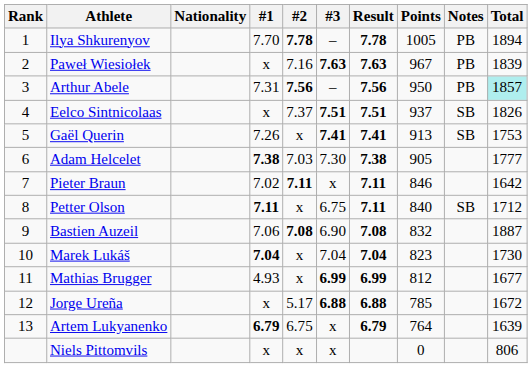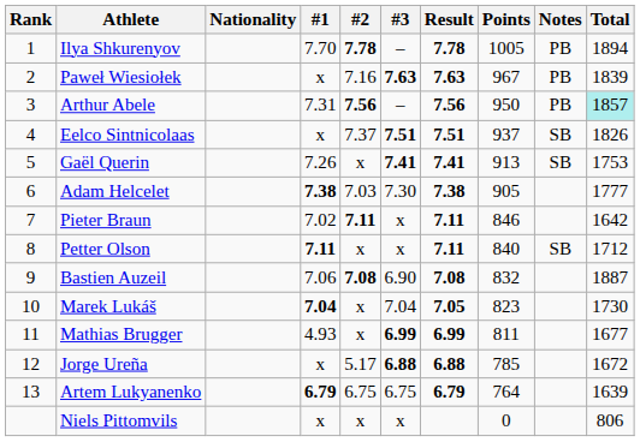 <table class="wikitable sortable" style="text-align:center">
 <tr>
 <th>Rank</th>
 <th>Athlete</th>
 <th>Nationality</th>
 <th>#1</th>
 <th>#2</th>
 <th>#3</th>
 <th>Result</th>
 <th>Points</th>
 <th>Notes</th>
 <th>Total</th>
 </tr>
 <tr>
 <td>1</td>
 <td align=left><a href='#'>Ilya Shkurenyov</a></td>
 <td align=left></td>
 <td>7.70</td>
 <td><strong>7.78</strong></td>
 <td>–</td>
 <td><strong>7.78</strong></td>
 <td>1005</td>
 <td>PB</td>
 <td>1894</td>
 </tr>
 <tr>
 <td>2</td>
 <td align=left><a href='#'>Paweł Wiesiołek</a></td>
 <td align=left></td>
 <td>x</td>
 <td>7.16</td>
 <td><strong>7.63</strong></td>
 <td><strong>7.63</strong></td>
 <td>967</td>
 <td>PB</td>
 <td>1839</td>
 </tr>
 <tr>
 <td>3</td>
 <td align=left><a href='#'>Arthur Abele</a></td>
 <td align=left></td>
 <td>7.31</td>
 <td><strong>7.56</strong></td>
 <td>–</td>
 <td><strong>7.56</strong></td>
 <td>950</td>
 <td>PB</td>
 <td style="background: paleturquoise;">1857</td>
 </tr>
 <tr>
 <td>4</td>
 <td align=left><a href='#'>Eelco Sintnicolaas</a></td>
 <td align=left></td>
 <td>x</td>
 <td>7.37</td>
 <td><strong>7.51</strong></td>
 <td><strong>7.51</strong></td>
 <td>937</td>
 <td>SB</td>
 <td>1826</td>
 </tr>
 <tr>
 <td>5</td>
 <td align=left><a href='#'>Gaël Querin</a></td>
 <td align=left></td>
 <td>7.26</td>
 <td>x</td>
 <td><strong>7.41</strong></td>
 <td><strong>7.41</strong></td>
 <td>913</td>
 <td>SB</td>
 <td>1753</td>
 </tr>
 <tr>
 <td>6</td>
 <td align=left><a href='#'>Adam Helcelet</a></td>
 <td align=left></td>
 <td><strong>7.38</strong></td>
 <td>7.03</td>
 <td>7.30</td>
 <td><strong>7.38</strong></td>
 <td>905</td>
 <td></td>
 <td>1777</td>
 </tr>
 <tr>
 <td>7</td>
 <td align=left><a href='#'>Pieter Braun</a></td>
 <td align=left></td>
 <td>7.02</td>
 <td><strong>7.11</strong></td>
 <td>x</td>
 <td><strong>7.11</strong></td>
 <td>846</td>
 <td></td>
 <td>1642</td>
 </tr>
 <tr>
 <td>8</td>
 <td align=left><a href='#'>Petter Olson</a></td>
 <td align=left></td>
 <td><strong>7.11</strong></td>
 <td>x</td>
-<td>6.75</td>
+<td>x</td>
 <td><strong>7.11</strong></td>
 <td>840</td>
 <td>SB</td>
 <td>1712</td>
 </tr>
 <tr>
 <td>9</td>
 <td align=left><a href='#'>Bastien Auzeil</a></td>
 <td align=left></td>
 <td>7.06</td>
 <td><strong>7.08</strong></td>
 <td>6.90</td>
 <td><strong>7.08</strong></td>
 <td>832</td>
 <td></td>
 <td>1887</td>
 </tr>
 <tr>
 <td>10</td>
 <td align=left><a href='#'>Marek Lukáš</a></td>
 <td align=left></td>
 <td><strong>7.04</strong></td>
 <td>x</td>
 <td>7.04</td>
-<td><strong>7.04</strong></td>
+<td><strong>7.05</strong></td>
 <td>823</td>
 <td></td>
 <td>1730</td>
 </tr>
 <tr>
 <td>11</td>
 <td align=left><a href='#'>Mathias Brugger</a></td>
 <td align=left></td>
 <td>4.93</td>
 <td>x</td>
 <td><strong>6.99</strong></td>
 <td><strong>6.99</strong></td>
-<td>812</td>
+<td>811</td>
 <td></td>
 <td>1677</td>
 </tr>
 <tr>
 <td>12</td>
 <td align=left><a href='#'>Jorge Ureña</a></td>
 <td align=left></td>
 <td>x</td>
 <td>5.17</td>
 <td><strong>6.88</strong></td>
 <td><strong>6.88</strong></td>
 <td>785</td>
 <td></td>
 <td>1672</td>
 </tr>
 <tr>
 <td>13</td>
 <td align=left><a href='#'>Artem Lukyanenko</a></td>
 <td align=left></td>
 <td><strong>6.79</strong></td>
 <td>6.75</td>
-<td>x</td>
+<td>6.75</td>
 <td><strong>6.79</strong></td>
 <td>764</td>
 <td></td>
 <td>1639</td>
 </tr>
 <tr>
 <td></td>
 <td align=left><a href='#'>Niels Pittomvils</a></td>
 <td align=left></td>
 <td>x</td>
 <td>x</td>
 <td>x</td>
 <td><strong></strong></td>
 <td>0</td>
 <td></td>
 <td>806</td>
 </tr>
 </table>
